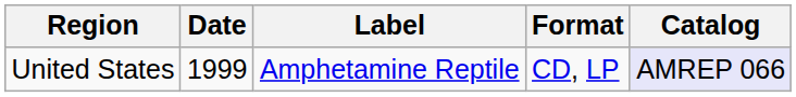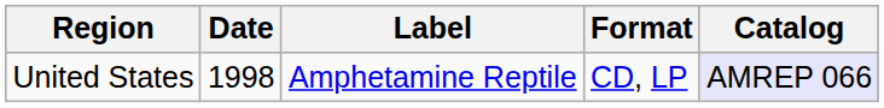 <table class="wikitable">
 <tr>
 <th>Region</th>
 <th>Date</th>
 <th>Label</th>
 <th>Format</th>
 <th>Catalog</th>
 </tr>
 <tr>
 <td>United States</td>
-<td>1999</td>
+<td>1998</td>
 <td><a href='#'>Amphetamine Reptile</a></td>
 <td><a href='#'>CD</a>, <a href='#'>LP</a></td>
 <td style="background: lavender;">AMREP 066</td>
 </tr>
 </table>
